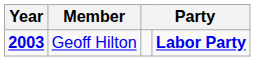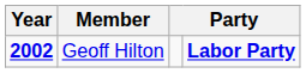 <table class="wikitable">
 <tr>
 <th>Year</th>
 <th>Member</th>
 <th colspan=2>Party</th>
 </tr>
 <tr>
-<td><strong><a href='#'>2003</a></strong></td>
+<td><strong><a href='#'>2002</a></strong></td>
 <td><a href='#'>Geoff Hilton</a></td>
 <td> </td>
 <td><strong><a href='#'>Labor Party</a></strong></td>
 </tr>
 </table>
